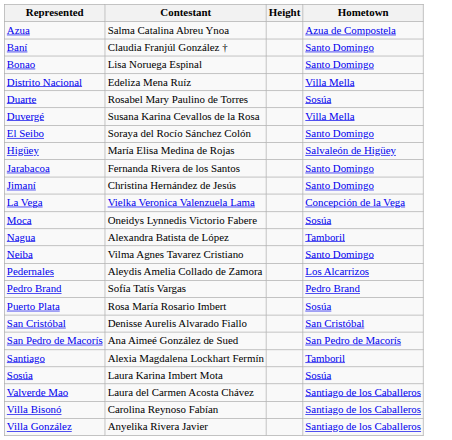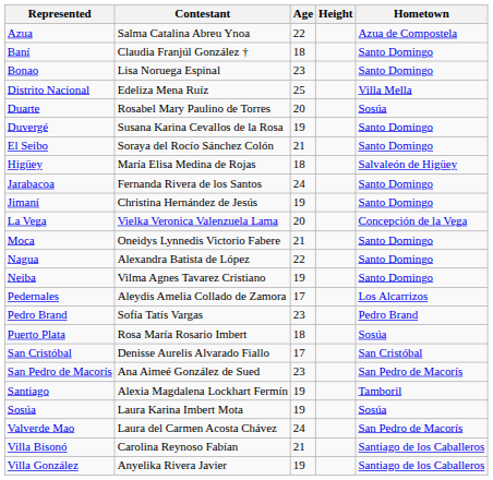 <table class="sortable wikitable">
 <tr>
 <th>Represented</th>
 <th>Contestant</th>
+<th>Age</th>
 <th>Height</th>
 <th>Hometown</th>
 </tr>
 <tr>
 <td><a href='#'>Azua</a></td>
 <td>Salma Catalina Abreu Ynoa</td>
+<td>22</td>
 <td></td>
 <td><a href='#'>Azua de Compostela</a></td>
 </tr>
 <tr>
 <td><a href='#'>Baní</a></td>
 <td>Claudia Franjúl González †</td>
+<td>18</td>
 <td></td>
 <td><a href='#'>Santo Domingo</a></td>
 </tr>
 <tr>
 <td><a href='#'>Bonao</a></td>
 <td>Lisa Noruega Espinal</td>
+<td>23</td>
 <td></td>
 <td><a href='#'>Santo Domingo</a></td>
 </tr>
 <tr>
 <td><a href='#'>Distrito Nacional</a></td>
 <td>Edeliza Mena Ruíz</td>
+<td>25</td>
 <td></td>
 <td><a href='#'>Villa Mella</a></td>
 </tr>
 <tr>
 <td><a href='#'>Duarte</a></td>
 <td>Rosabel Mary Paulino de Torres</td>
+<td>20</td>
 <td></td>
 <td><a href='#'>Sosúa</a></td>
 </tr>
 <tr>
 <td><a href='#'>Duvergé</a></td>
 <td>Susana Karina Cevallos de la Rosa</td>
+<td>19</td>
 <td></td>
-<td><a href='#'>Villa Mella</a></td>
+<td><a href='#'>Santo Domingo</a></td>
 </tr>
 <tr>
 <td><a href='#'>El Seibo</a></td>
 <td>Soraya del Rocío Sánchez Colón</td>
+<td>21</td>
 <td></td>
 <td><a href='#'>Santo Domingo</a></td>
 </tr>
 <tr>
 <td><a href='#'>Higüey</a></td>
 <td>María Elisa Medina de Rojas</td>
+<td>18</td>
 <td></td>
 <td><a href='#'>Salvaleón de Higüey</a></td>
 </tr>
 <tr>
 <td><a href='#'>Jarabacoa</a></td>
 <td>Fernanda Rivera de los Santos</td>
+<td>24</td>
 <td></td>
 <td><a href='#'>Santo Domingo</a></td>
 </tr>
 <tr>
 <td><a href='#'>Jimaní</a></td>
 <td>Christina Hernández de Jesús</td>
+<td>19</td>
 <td></td>
 <td><a href='#'>Santo Domingo</a></td>
 </tr>
 <tr>
 <td><a href='#'>La Vega</a></td>
 <td><a href='#'>Vielka Veronica Valenzuela Lama</a></td>
+<td>20</td>
 <td></td>
 <td><a href='#'>Concepción de la Vega</a></td>
 </tr>
 <tr>
 <td><a href='#'>Moca</a></td>
 <td>Oneidys Lynnedis Victorio Fabere</td>
+<td>21</td>
 <td></td>
-<td><a href='#'>Sosúa</a></td>
+<td><a href='#'>Santo Domingo</a></td>
 </tr>
 <tr>
 <td><a href='#'>Nagua</a></td>
 <td>Alexandra Batista de López</td>
+<td>22</td>
 <td></td>
-<td><a href='#'>Tamboril</a></td>
+<td><a href='#'>Santo Domingo</a></td>
 </tr>
 <tr>
 <td><a href='#'>Neiba</a></td>
 <td>Vilma Agnes Tavarez Cristiano</td>
+<td>19</td>
 <td></td>
 <td><a href='#'>Santo Domingo</a></td>
 </tr>
 <tr>
 <td><a href='#'>Pedernales</a></td>
 <td>Aleydis Amelia Collado de Zamora</td>
+<td>17</td>
 <td></td>
 <td><a href='#'>Los Alcarrizos</a></td>
 </tr>
 <tr>
 <td><a href='#'>Pedro Brand</a></td>
 <td>Sofía Tatís Vargas</td>
+<td>23</td>
 <td></td>
 <td><a href='#'>Pedro Brand</a></td>
 </tr>
 <tr>
 <td><a href='#'>Puerto Plata</a></td>
 <td>Rosa María Rosario Imbert</td>
+<td>18</td>
 <td></td>
 <td><a href='#'>Sosúa</a></td>
 </tr>
 <tr>
 <td><a href='#'>San Cristóbal</a></td>
 <td>Denisse Aurelis Alvarado Fiallo</td>
+<td>17</td>
 <td></td>
 <td><a href='#'>San Cristóbal</a></td>
 </tr>
 <tr>
 <td><a href='#'>San Pedro de Macorís</a></td>
 <td>Ana Aimeé González de Sued</td>
+<td>23</td>
 <td></td>
 <td><a href='#'>San Pedro de Macorís</a></td>
 </tr>
 <tr>
 <td><a href='#'>Santiago</a></td>
 <td>Alexia Magdalena Lockhart Fermín</td>
+<td>19</td>
 <td></td>
 <td><a href='#'>Tamboril</a></td>
 </tr>
 <tr>
 <td><a href='#'>Sosúa</a></td>
 <td>Laura Karina Imbert Mota</td>
+<td>19</td>
 <td></td>
 <td><a href='#'>Sosúa</a></td>
 </tr>
 <tr>
 <td><a href='#'>Valverde Mao</a></td>
 <td>Laura del Carmen Acosta Chávez</td>
+<td>24</td>
 <td></td>
-<td><a href='#'>Santiago de los Caballeros</a></td>
+<td><a href='#'>San Pedro de Macorís</a></td>
 </tr>
 <tr>
 <td><a href='#'>Villa Bisonó</a></td>
 <td>Carolina Reynoso Fabían</td>
+<td>21</td>
 <td></td>
 <td><a href='#'>Santiago de los Caballeros</a></td>
 </tr>
 <tr>
 <td><a href='#'>Villa González</a></td>
 <td>Anyelika Rivera Javier</td>
+<td>19</td>
 <td></td>
 <td><a href='#'>Santiago de los Caballeros</a></td>
 </tr>
 </table>
